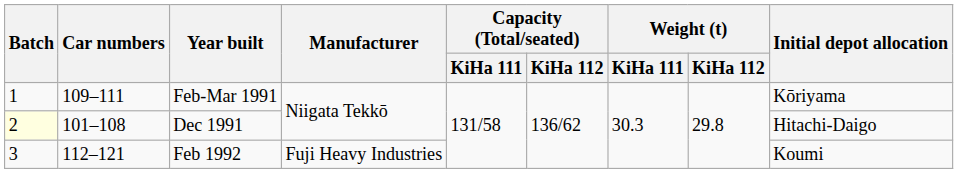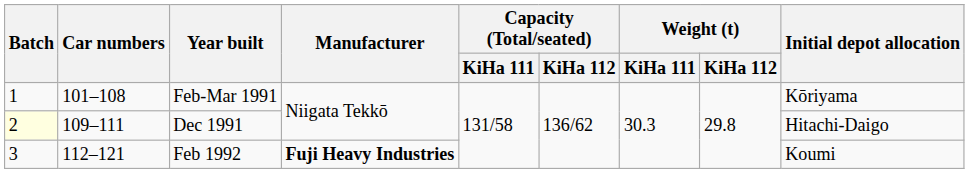 <table class="wikitable">
 <tr>
 <th rowspan=2>Batch</th>
 <th rowspan=2>Car numbers</th>
 <th rowspan=2>Year built</th>
 <th rowspan=2>Manufacturer</th>
 <th colspan=2>Capacity<br>(Total/seated)</th>
 <th colspan=2>Weight (t)</th>
 <th rowspan=2>Initial depot allocation</th>
 </tr>
 <tr>
 <th>KiHa 111</th>
 <th>KiHa 112</th>
 <th>KiHa 111</th>
 <th>KiHa 112</th>
 </tr>
 <tr>
 <td>1</td>
-<td>109–111</td>
+<td>101–108</td>
 <td>Feb-Mar 1991</td>
 <td rowspan="2">Niigata Tekkō</td>
 <td rowspan=3>131/58</td>
 <td rowspan=3>136/62</td>
 <td rowspan=3>30.3</td>
 <td rowspan=3>29.8</td>
 <td>Kōriyama</td>
 </tr>
 <tr>
 <td style="background: lightyellow;">2</td>
-<td>101–108</td>
+<td>109–111</td>
 <td>Dec 1991</td>
 <td>Hitachi-Daigo</td>
 </tr>
 <tr>
 <td>3</td>
 <td>112–121</td>
 <td>Feb 1992</td>
-<td>Fuji Heavy Industries</td>
+<td><strong>Fuji Heavy Industries</strong></td>
 <td>Koumi</td>
 </tr>
 </table>
